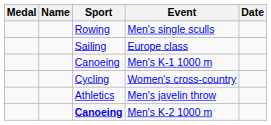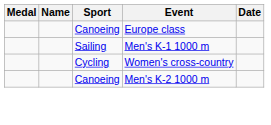 <table class="wikitable sortable" style="font-size:95%">
 <tr>
 <th>Medal</th>
 <th>Name</th>
 <th>Sport</th>
 <th>Event</th>
 <th>Date</th>
 </tr>
 <tr>
 <td></td>
 <td></td>
-<td><a href='#'>Rowing</a></td>
-<td><a href='#'>Men's single sculls</a></td>
+<td><a href='#'>Canoeing</a></td>
+<td><a href='#'>Europe class</a></td>
 <td></td>
 </tr>
 <tr>
 <td></td>
 <td></td>
 <td><a href='#'>Sailing</a></td>
-<td><a href='#'>Europe class</a></td>
-<td></td>
-</tr>
-<tr>
-<td></td>
-<td></td>
-<td><a href='#'>Canoeing</a></td>
 <td><a href='#'>Men's K-1 1000 m</a></td>
 <td></td>
 </tr>
 <tr>
 <td></td>
 <td></td>
 <td><a href='#'>Cycling</a></td>
 <td><a href='#'>Women's cross-country</a></td>
 <td></td>
 </tr>
 <tr>
 <td></td>
-<td></td>
-<td><a href='#'>Athletics</a></td>
-<td><a href='#'>Men's javelin throw</a></td>
-<td></td>
-</tr>
-<tr>
-<td></td>
 <td><br></td>
-<td><strong><a href='#'>Canoeing</a></strong></td>
+<td><a href='#'>Canoeing</a></td>
 <td><a href='#'>Men's K-2 1000 m</a></td>
 <td></td>
 </tr>
 </table>
